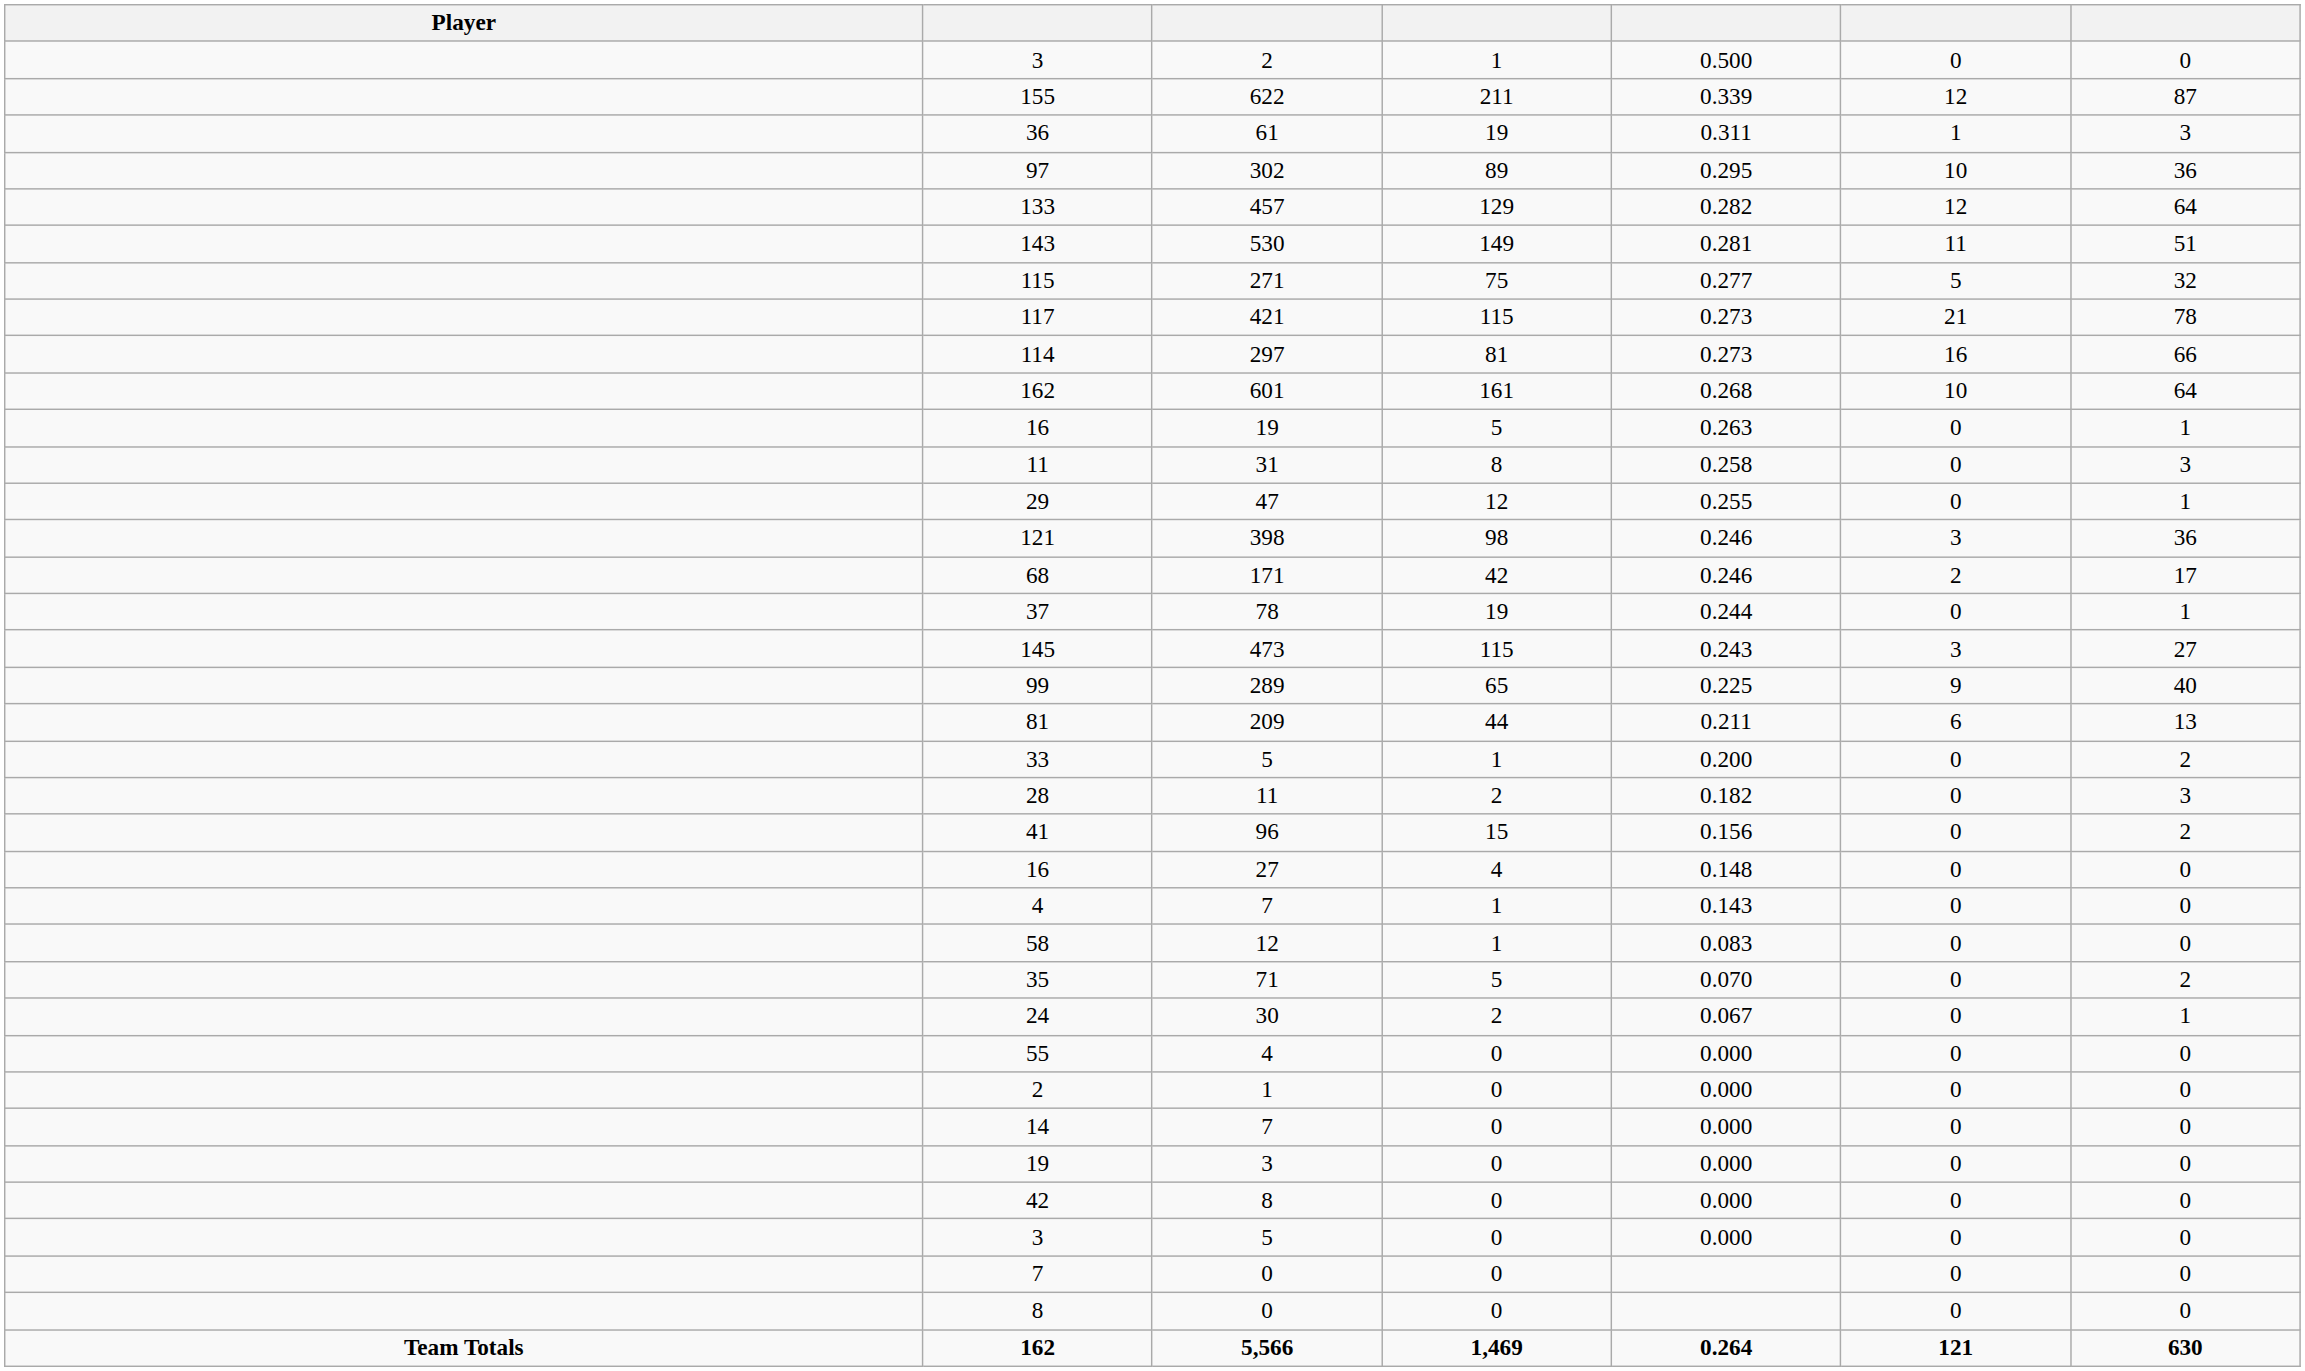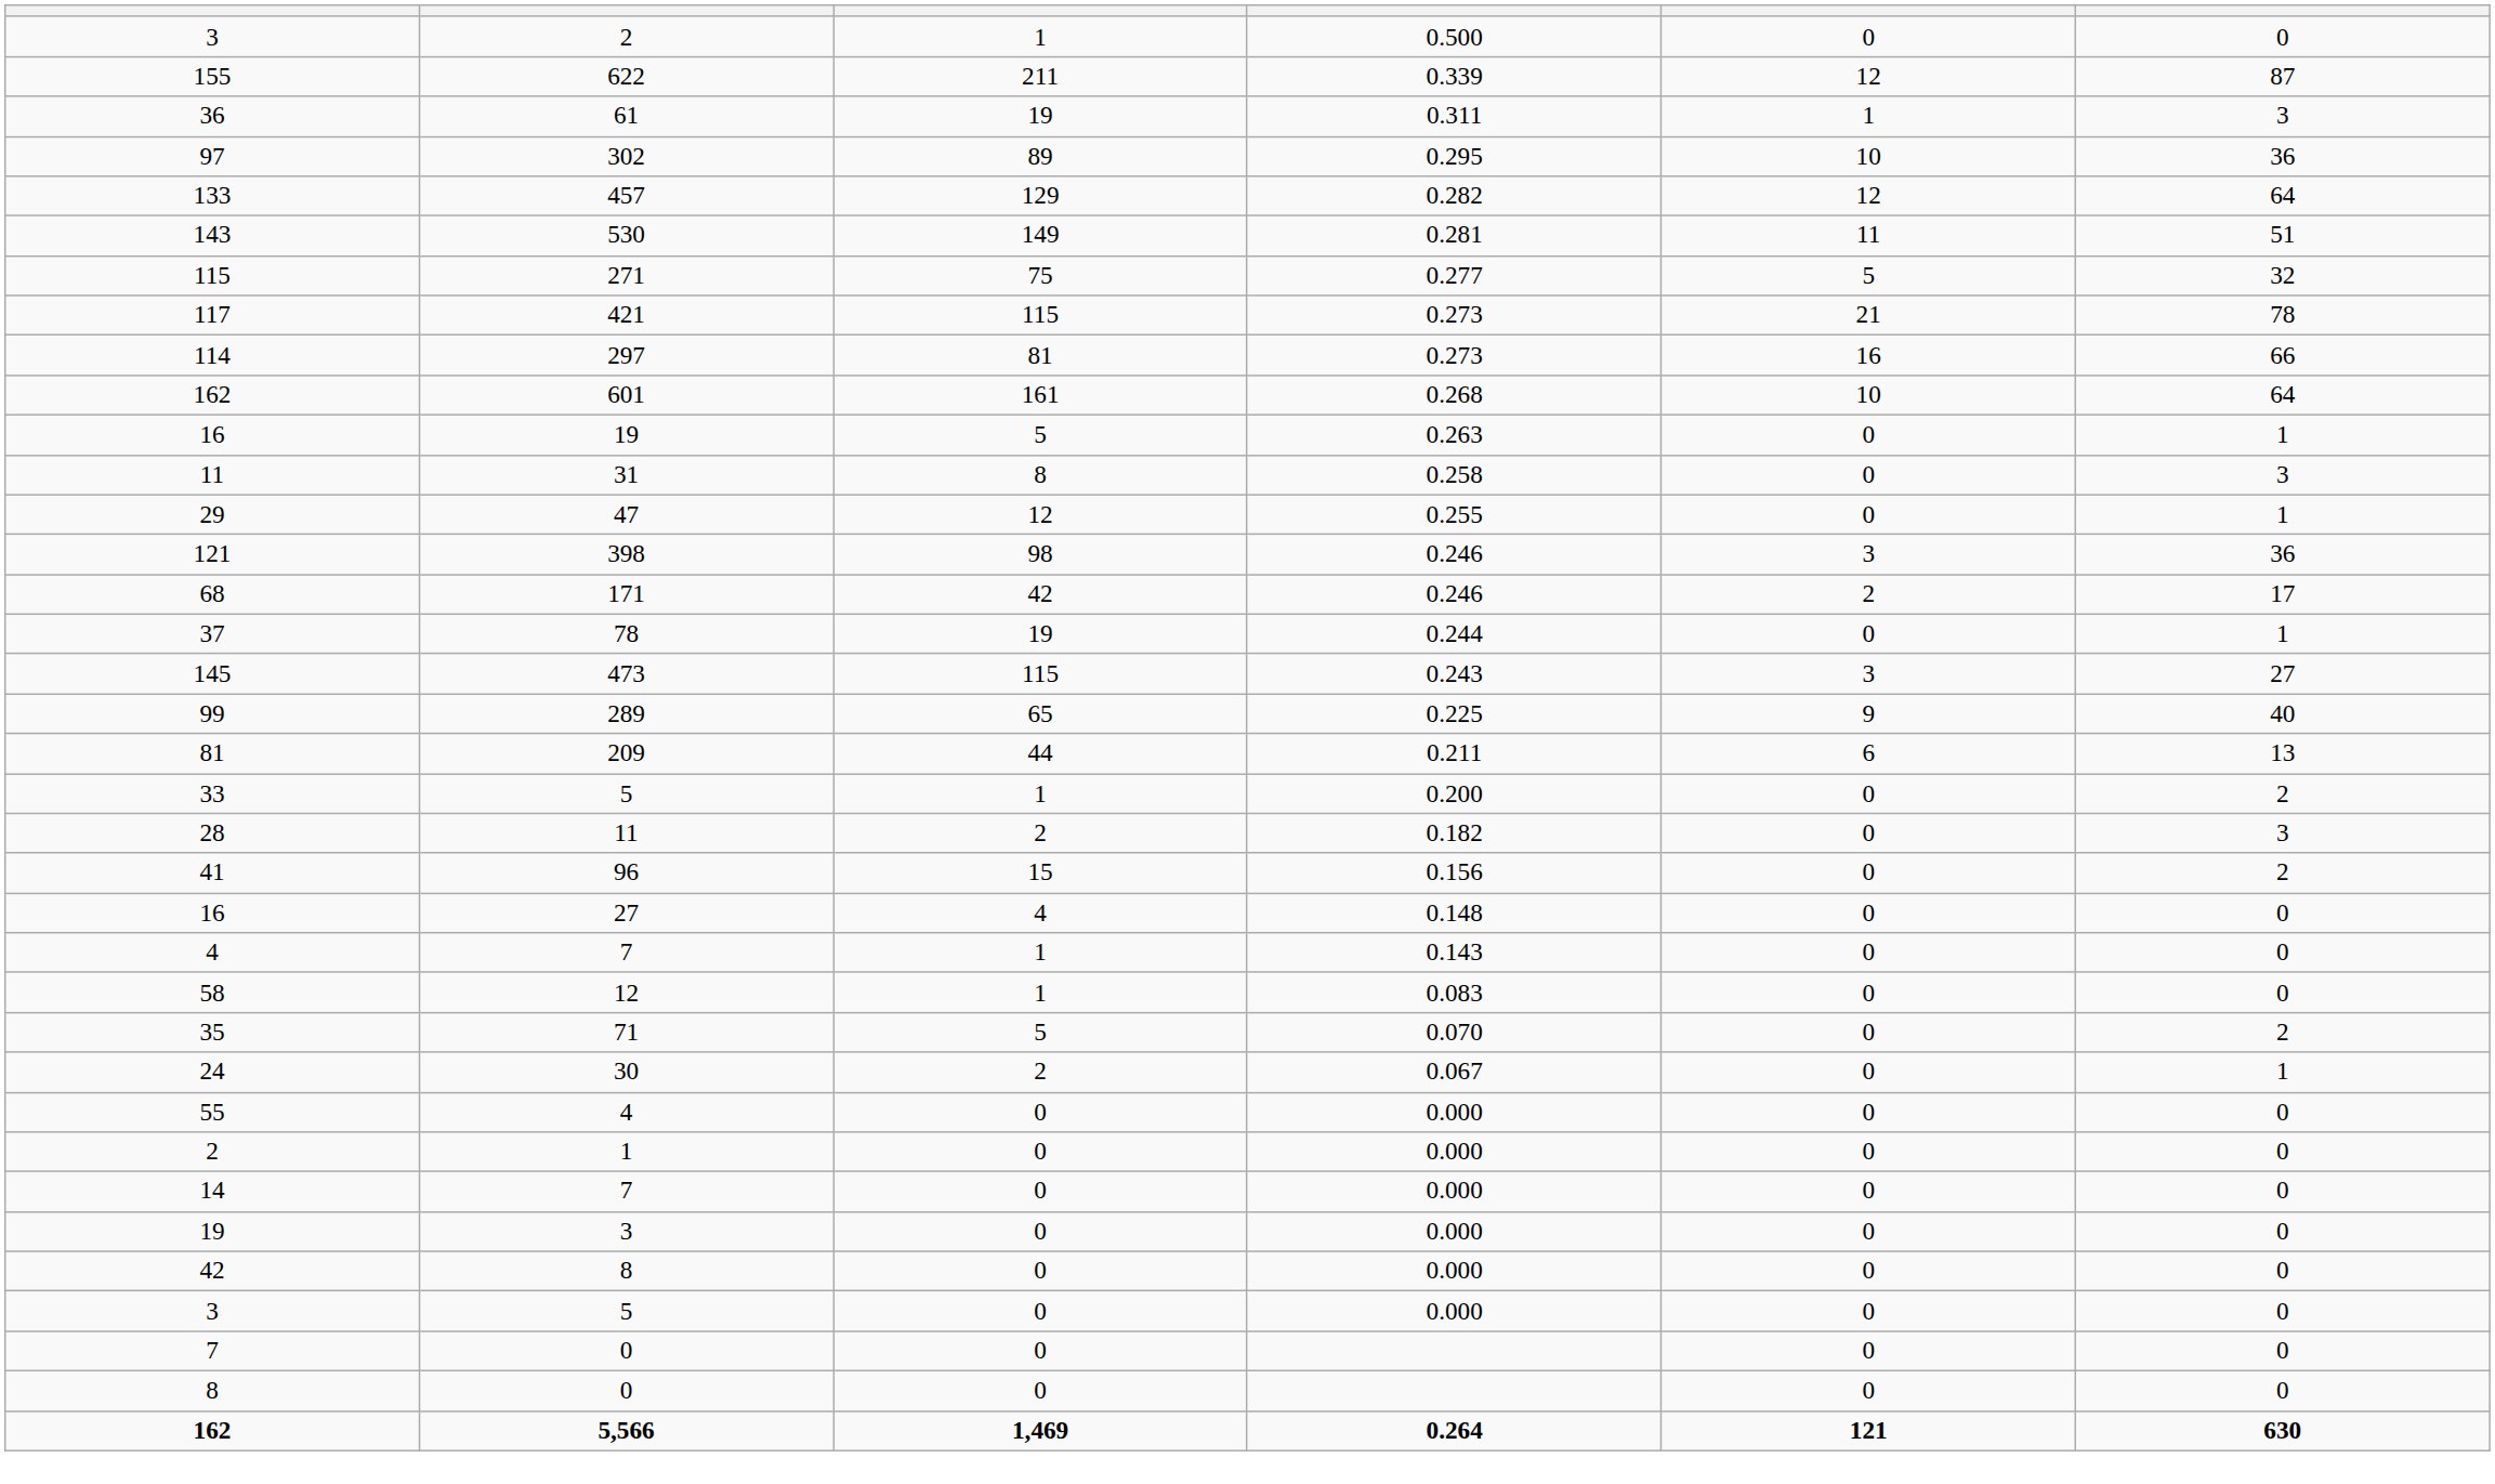 <table class="wikitable sortable" style="text-align:center;" width="100%">
 <tr>
-<th width="40%">Player</th>
 <th width="10%"></th>
 <th width="10%"></th>
 <th width="10%"></th>
 <th width="10%"></th>
 <th width="10%"></th>
 <th width="10%"></th>
 </tr>
 <tr>
-<td></td>
 <td>3</td>
 <td>2</td>
 <td>1</td>
 <td>0.500</td>
 <td>0</td>
 <td>0</td>
 </tr>
 <tr>
-<td></td>
 <td>155</td>
 <td>622</td>
 <td>211</td>
 <td>0.339</td>
 <td>12</td>
 <td>87</td>
 </tr>
 <tr>
-<td></td>
 <td>36</td>
 <td>61</td>
 <td>19</td>
 <td>0.311</td>
 <td>1</td>
 <td>3</td>
 </tr>
 <tr>
-<td></td>
 <td>97</td>
 <td>302</td>
 <td>89</td>
 <td>0.295</td>
 <td>10</td>
 <td>36</td>
 </tr>
 <tr>
-<td></td>
 <td>133</td>
 <td>457</td>
 <td>129</td>
 <td>0.282</td>
 <td>12</td>
 <td>64</td>
 </tr>
 <tr>
-<td></td>
 <td>143</td>
 <td>530</td>
 <td>149</td>
 <td>0.281</td>
 <td>11</td>
 <td>51</td>
 </tr>
 <tr>
-<td></td>
 <td>115</td>
 <td>271</td>
 <td>75</td>
 <td>0.277</td>
 <td>5</td>
 <td>32</td>
 </tr>
 <tr>
-<td></td>
 <td>117</td>
 <td>421</td>
 <td>115</td>
 <td>0.273</td>
 <td>21</td>
 <td>78</td>
 </tr>
 <tr>
-<td></td>
 <td>114</td>
 <td>297</td>
 <td>81</td>
 <td>0.273</td>
 <td>16</td>
 <td>66</td>
 </tr>
 <tr>
-<td></td>
 <td>162</td>
 <td>601</td>
 <td>161</td>
 <td>0.268</td>
 <td>10</td>
 <td>64</td>
 </tr>
 <tr>
-<td></td>
 <td>16</td>
 <td>19</td>
 <td>5</td>
 <td>0.263</td>
 <td>0</td>
 <td>1</td>
 </tr>
 <tr>
-<td></td>
 <td>11</td>
 <td>31</td>
 <td>8</td>
 <td>0.258</td>
 <td>0</td>
 <td>3</td>
 </tr>
 <tr>
-<td></td>
 <td>29</td>
 <td>47</td>
 <td>12</td>
 <td>0.255</td>
 <td>0</td>
 <td>1</td>
 </tr>
 <tr>
-<td></td>
 <td>121</td>
 <td>398</td>
 <td>98</td>
 <td>0.246</td>
 <td>3</td>
 <td>36</td>
 </tr>
 <tr>
-<td></td>
 <td>68</td>
 <td>171</td>
 <td>42</td>
 <td>0.246</td>
 <td>2</td>
 <td>17</td>
 </tr>
 <tr>
-<td></td>
 <td>37</td>
 <td>78</td>
 <td>19</td>
 <td>0.244</td>
 <td>0</td>
 <td>1</td>
 </tr>
 <tr>
-<td></td>
 <td>145</td>
 <td>473</td>
 <td>115</td>
 <td>0.243</td>
 <td>3</td>
 <td>27</td>
 </tr>
 <tr>
-<td></td>
 <td>99</td>
 <td>289</td>
 <td>65</td>
 <td>0.225</td>
 <td>9</td>
 <td>40</td>
 </tr>
 <tr>
-<td></td>
 <td>81</td>
 <td>209</td>
 <td>44</td>
 <td>0.211</td>
 <td>6</td>
 <td>13</td>
 </tr>
 <tr>
-<td></td>
 <td>33</td>
 <td>5</td>
 <td>1</td>
 <td>0.200</td>
 <td>0</td>
 <td>2</td>
 </tr>
 <tr>
-<td></td>
 <td>28</td>
 <td>11</td>
 <td>2</td>
 <td>0.182</td>
 <td>0</td>
 <td>3</td>
 </tr>
 <tr>
-<td></td>
 <td>41</td>
 <td>96</td>
 <td>15</td>
 <td>0.156</td>
 <td>0</td>
 <td>2</td>
 </tr>
 <tr>
-<td></td>
 <td>16</td>
 <td>27</td>
 <td>4</td>
 <td>0.148</td>
 <td>0</td>
 <td>0</td>
 </tr>
 <tr>
-<td></td>
 <td>4</td>
 <td>7</td>
 <td>1</td>
 <td>0.143</td>
 <td>0</td>
 <td>0</td>
 </tr>
 <tr>
-<td></td>
 <td>58</td>
 <td>12</td>
 <td>1</td>
 <td>0.083</td>
 <td>0</td>
 <td>0</td>
 </tr>
 <tr>
-<td></td>
 <td>35</td>
 <td>71</td>
 <td>5</td>
 <td>0.070</td>
 <td>0</td>
 <td>2</td>
 </tr>
 <tr>
-<td></td>
 <td>24</td>
 <td>30</td>
 <td>2</td>
 <td>0.067</td>
 <td>0</td>
 <td>1</td>
 </tr>
 <tr>
-<td></td>
 <td>55</td>
 <td>4</td>
 <td>0</td>
 <td>0.000</td>
 <td>0</td>
 <td>0</td>
 </tr>
 <tr>
-<td></td>
 <td>2</td>
 <td>1</td>
 <td>0</td>
 <td>0.000</td>
 <td>0</td>
 <td>0</td>
 </tr>
 <tr>
-<td></td>
 <td>14</td>
 <td>7</td>
 <td>0</td>
 <td>0.000</td>
 <td>0</td>
 <td>0</td>
 </tr>
 <tr>
-<td></td>
 <td>19</td>
 <td>3</td>
 <td>0</td>
 <td>0.000</td>
 <td>0</td>
 <td>0</td>
 </tr>
 <tr>
-<td></td>
 <td>42</td>
 <td>8</td>
 <td>0</td>
 <td>0.000</td>
 <td>0</td>
 <td>0</td>
 </tr>
 <tr>
-<td></td>
 <td>3</td>
 <td>5</td>
 <td>0</td>
 <td>0.000</td>
 <td>0</td>
 <td>0</td>
 </tr>
 <tr>
-<td></td>
 <td>7</td>
 <td>0</td>
 <td>0</td>
 <td></td>
 <td>0</td>
 <td>0</td>
 </tr>
 <tr>
-<td></td>
 <td>8</td>
 <td>0</td>
 <td>0</td>
 <td></td>
 <td>0</td>
 <td>0</td>
 </tr>
 <tr>
-<td><strong>Team Totals</strong></td>
 <td><strong>162</strong></td>
 <td><strong>5,566</strong></td>
 <td><strong>1,469</strong></td>
 <td><strong>0.264</strong></td>
 <td><strong>121</strong></td>
 <td><strong>630</strong></td>
 </tr>
 </table>
